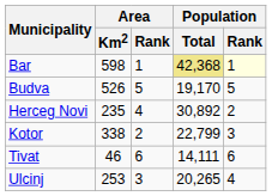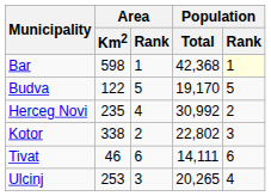 <table class="wikitable sortable">
 <tr bgcolor=#cccccc>
 <th rowspan=2>Municipality</th>
 <th colspan=2>Area</th>
 <th colspan=2>Population</th>
 </tr>
 <tr>
 <th>Km<sup>2</sup></th>
 <th>Rank</th>
 <th>Total</th>
 <th>Rank</th>
 </tr>
 <tr>
 <td><a href='#'>Bar</a></td>
 <td align=center>598</td>
 <td>1</td>
-<td align=center style="background: khaki;">42,368</td>
+<td align=center>42,368</td>
 <td style="background: lightyellow;">1</td>
 </tr>
 <tr>
 <td><a href='#'>Budva</a></td>
-<td align=center>526</td>
+<td align=center>122</td>
 <td>5</td>
 <td align=center>19,170</td>
 <td>5</td>
 </tr>
 <tr>
 <td><a href='#'>Herceg Novi</a></td>
 <td align=center>235</td>
 <td>4</td>
-<td align=center>30,892</td>
+<td align=center>30,992</td>
 <td>2</td>
 </tr>
 <tr>
 <td><a href='#'>Kotor</a></td>
 <td align=center>338</td>
 <td>2</td>
-<td align=center>22,799</td>
+<td align=center>22,802</td>
 <td>3</td>
 </tr>
 <tr>
 <td><a href='#'>Tivat</a></td>
 <td align=center>46</td>
 <td>6</td>
 <td align=center>14,111</td>
 <td>6</td>
 </tr>
 <tr>
 <td><a href='#'>Ulcinj</a></td>
 <td align=center>253</td>
 <td>3</td>
 <td align=center>20,265</td>
 <td>4</td>
 </tr>
 </table>
